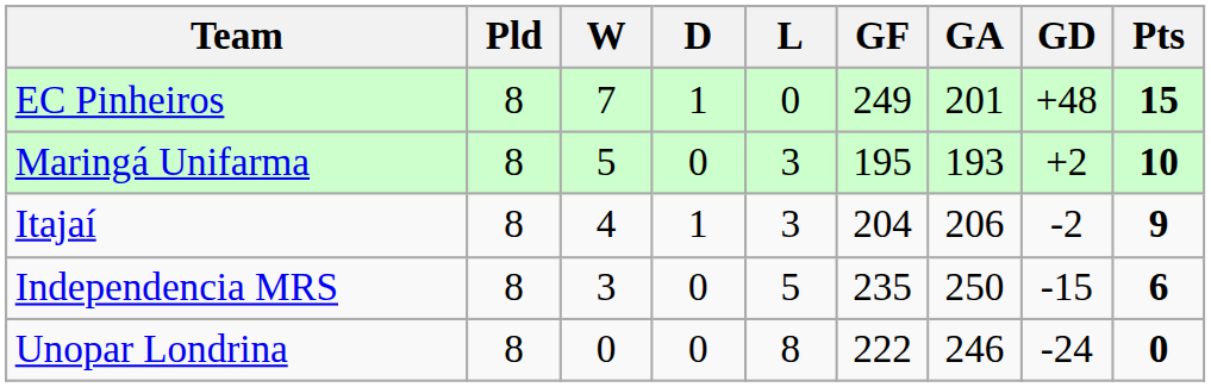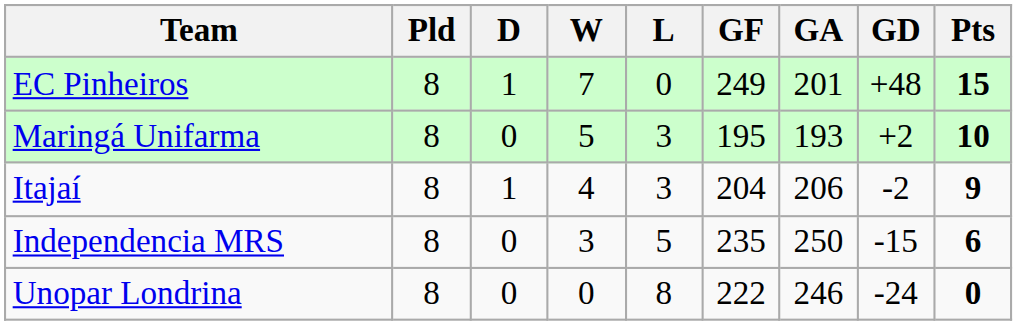 <table class="wikitable" style="text-align: center;">
 <tr>
 <th width="180">Team</th>
 <th width="30">Pld</th>
+<th width="30">D</th>
 <th width="30">W</th>
-<th width="30">D</th>
 <th width="30">L</th>
 <th width="30">GF</th>
 <th width="30">GA</th>
 <th width="30">GD</th>
 <th width="30">Pts</th>
 </tr>
 <tr bgcolor=#CCFFCC>
 <td align="left"> <a href='#'>EC Pinheiros</a></td>
 <td>8</td>
+<td>1</td>
 <td>7</td>
-<td>1</td>
 <td>0</td>
 <td>249</td>
 <td>201</td>
 <td>+48</td>
 <td><strong>15</strong></td>
 </tr>
 <tr bgcolor=#CCFFCC>
 <td align="left"> <a href='#'>Maringá Unifarma</a></td>
 <td>8</td>
+<td>0</td>
 <td>5</td>
-<td>0</td>
 <td>3</td>
 <td>195</td>
 <td>193</td>
 <td>+2</td>
 <td><strong>10</strong></td>
 </tr>
 <tr>
 <td align="left"> <a href='#'>Itajaí</a></td>
 <td>8</td>
+<td>1</td>
 <td>4</td>
-<td>1</td>
 <td>3</td>
 <td>204</td>
 <td>206</td>
 <td>-2</td>
 <td><strong>9</strong></td>
 </tr>
 <tr>
 <td align="left"> <a href='#'>Independencia MRS</a></td>
 <td>8</td>
+<td>0</td>
 <td>3</td>
-<td>0</td>
 <td>5</td>
 <td>235</td>
 <td>250</td>
 <td>-15</td>
 <td><strong>6</strong></td>
 </tr>
 <tr>
 <td align="left"> <a href='#'>Unopar Londrina</a></td>
 <td>8</td>
 <td>0</td>
 <td>0</td>
 <td>8</td>
 <td>222</td>
 <td>246</td>
 <td>-24</td>
 <td><strong>0</strong></td>
 </tr>
 </table>
